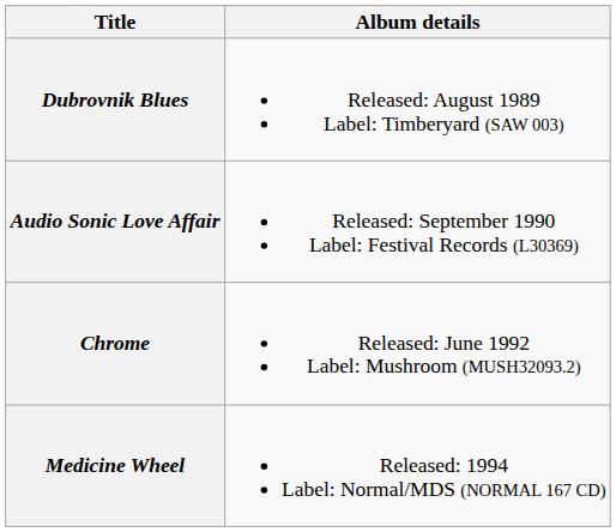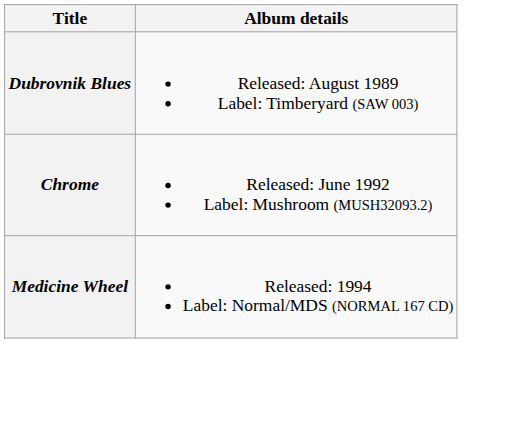 <table class="wikitable plainrowheaders" style="text-align:center;">
 <tr>
 <th>Title</th>
 <th>Album details</th>
 </tr>
 <tr>
 <th scope="row"><em>Dubrovnik Blues</em></th>
 <td><br><ul><li>Released: August 1989</li><li>Label: Timberyard <small>(SAW 003)</small></li></ul></td>
 </tr>
 <tr>
-<th scope="row"><em>Audio Sonic Love Affair</em></th>
-<td><br><ul><li>Released: September 1990</li><li>Label: Festival Records <small>(L30369)</small></li></ul></td>
-</tr>
-<tr>
 <th scope="row"><em>Chrome</em></th>
 <td><br><ul><li>Released: June 1992</li><li>Label: Mushroom <small>(MUSH32093.2)</small></li></ul></td>
 </tr>
 <tr>
 <th scope="row"><em>Medicine Wheel</em></th>
 <td><br><ul><li>Released: 1994</li><li>Label: Normal/MDS <small>(NORMAL 167 CD)</small></li></ul></td>
 </tr>
 </table>
